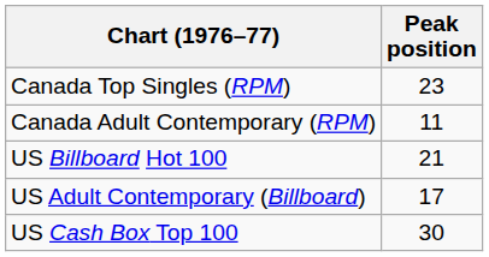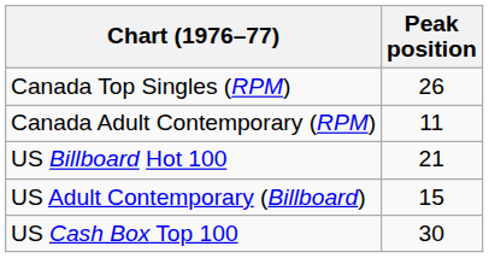 <table class="wikitable sortable">
 <tr>
 <th align="left">Chart (1976–77)</th>
 <th align="left">Peak<br>position</th>
 </tr>
 <tr>
 <td>Canada Top Singles (<a href='#'><em>RPM</em></a>)</td>
-<td style="text-align:center;">23</td>
+<td style="text-align:center;">26</td>
 </tr>
 <tr>
 <td>Canada Adult Contemporary (<a href='#'><em>RPM</em></a>)</td>
 <td style="text-align:center;">11</td>
 </tr>
 <tr>
 <td>US <em><a href='#'>Billboard</a></em> <a href='#'>Hot 100</a></td>
 <td style="text-align:center;">21</td>
 </tr>
 <tr>
 <td>US <a href='#'>Adult Contemporary</a> (<em><a href='#'>Billboard</a></em>)</td>
-<td style="text-align:center;">17</td>
+<td style="text-align:center;">15</td>
 </tr>
 <tr>
 <td>US <a href='#'><em>Cash Box</em> Top 100</a></td>
 <td style="text-align:center;">30</td>
 </tr>
 </table>
